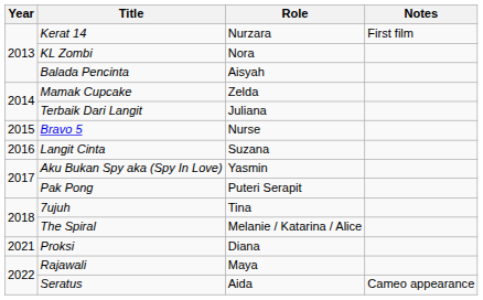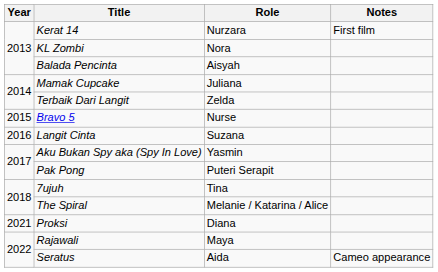 <table class="wikitable">
 <tr>
 <th>Year</th>
 <th>Title</th>
 <th>Role</th>
 <th>Notes</th>
 </tr>
 <tr>
 <td rowspan="3">2013</td>
 <td><em>Kerat 14</em></td>
 <td>Nurzara</td>
 <td>First film</td>
 </tr>
 <tr>
 <td><em>KL Zombi</em></td>
 <td>Nora</td>
 <td></td>
 </tr>
 <tr>
 <td><em>Balada Pencinta</em></td>
 <td>Aisyah</td>
 <td></td>
 </tr>
 <tr>
 <td rowspan="2">2014</td>
 <td><em>Mamak Cupcake</em></td>
-<td>Zelda</td>
+<td>Juliana</td>
 <td></td>
 </tr>
 <tr>
 <td><em>Terbaik Dari Langit</em></td>
-<td>Juliana</td>
+<td>Zelda</td>
 <td></td>
 </tr>
 <tr>
 <td>2015</td>
 <td><em><a href='#'>Bravo 5</a></em></td>
 <td>Nurse</td>
 <td></td>
 </tr>
 <tr>
 <td>2016</td>
 <td><em>Langit Cinta</em></td>
 <td>Suzana</td>
 <td></td>
 </tr>
 <tr>
 <td rowspan="2">2017</td>
 <td><em>Aku Bukan Spy aka (Spy In Love)</em></td>
 <td>Yasmin</td>
 <td></td>
 </tr>
 <tr>
 <td><em>Pak Pong</em></td>
 <td>Puteri Serapit</td>
 <td></td>
 </tr>
 <tr>
 <td rowspan="2">2018</td>
 <td><em>7ujuh</em></td>
 <td>Tina</td>
 <td></td>
 </tr>
 <tr>
 <td><em>The Spiral</em></td>
 <td>Melanie / Katarina / Alice</td>
 <td></td>
 </tr>
 <tr>
 <td>2021</td>
 <td><em>Proksi</em></td>
 <td>Diana</td>
 <td></td>
 </tr>
 <tr>
 <td rowspan="2">2022</td>
 <td><em>Rajawali</em></td>
 <td>Maya</td>
 <td></td>
 </tr>
 <tr>
 <td><em>Seratus</em></td>
 <td>Aida</td>
 <td>Cameo appearance</td>
 </tr>
 </table>
